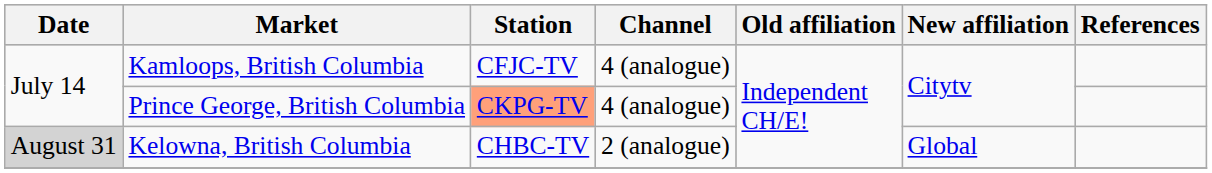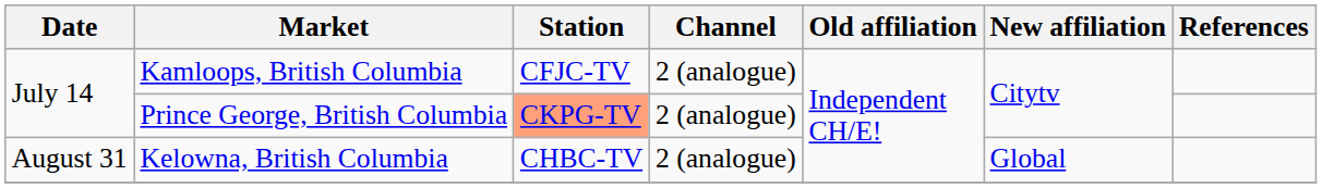 <table class="wikitable">
 <tr>
 <th>Date</th>
 <th>Market</th>
 <th>Station</th>
 <th>Channel</th>
 <th>Old affiliation</th>
 <th>New affiliation</th>
 <th>References</th>
 </tr>
 <tr>
 <td rowspan=2>July 14</td>
 <td><a href='#'>Kamloops, British Columbia</a></td>
 <td><a href='#'>CFJC-TV</a></td>
-<td>4 (analogue)</td>
+<td>2 (analogue)</td>
 <td rowspan=3><a href='#'>Independent</a> <br> <a href='#'>CH/E!</a></td>
 <td rowspan=2><a href='#'>Citytv</a></td>
 <td></td>
 </tr>
 <tr>
 <td><a href='#'>Prince George, British Columbia</a></td>
 <td style="background: lightsalmon;"><a href='#'>CKPG-TV</a></td>
-<td>4 (analogue)</td>
+<td>2 (analogue)</td>
 <td></td>
 </tr>
 <tr>
-<td style="background: lightgrey;">August 31</td>
+<td>August 31</td>
 <td><a href='#'>Kelowna, British Columbia</a></td>
 <td><a href='#'>CHBC-TV</a></td>
 <td>2 (analogue)</td>
 <td><a href='#'>Global</a></td>
 <td></td>
 </tr>
 <tr>
 </tr>
 </table>
